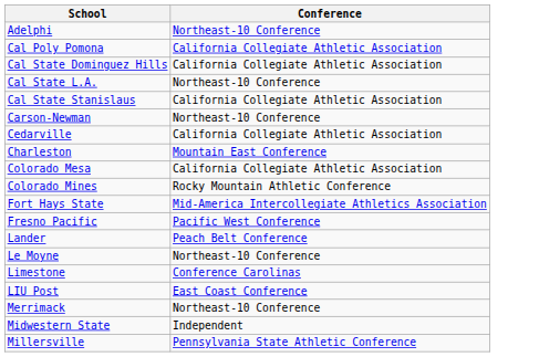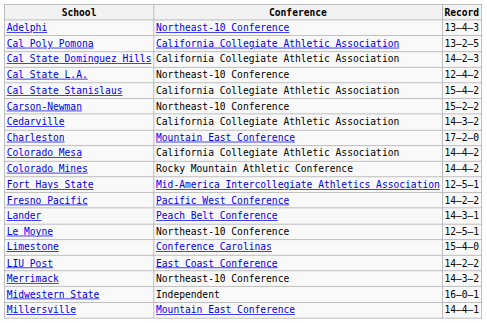 <table class="wikitable">
 <tr>
 <th>School</th>
 <th>Conference</th>
+<th>Record</th>
 </tr>
 <tr>
 <td><a href='#'>Adelphi</a></td>
 <td><a href='#'>Northeast-10 Conference</a></td>
+<td>13–4–3</td>
 </tr>
 <tr>
 <td><a href='#'>Cal Poly Pomona</a></td>
 <td><a href='#'>California Collegiate Athletic Association</a></td>
+<td>13–2–5</td>
 </tr>
 <tr>
 <td><a href='#'>Cal State Dominguez Hills</a></td>
 <td>California Collegiate Athletic Association</td>
+<td>14–2–3</td>
 </tr>
 <tr>
 <td><a href='#'>Cal State L.A.</a></td>
 <td>Northeast-10 Conference</td>
+<td>12–4–2</td>
 </tr>
 <tr>
 <td><a href='#'>Cal State Stanislaus</a></td>
 <td>California Collegiate Athletic Association</td>
+<td>15–4–2</td>
 </tr>
 <tr>
 <td><a href='#'>Carson-Newman</a></td>
 <td>Northeast-10 Conference</td>
+<td>15–2–2</td>
 </tr>
 <tr>
 <td><a href='#'>Cedarville</a></td>
 <td>California Collegiate Athletic Association</td>
+<td>14–3–2</td>
 </tr>
 <tr>
 <td><a href='#'>Charleston</a></td>
 <td><a href='#'>Mountain East Conference</a></td>
+<td>17–2–0</td>
 </tr>
 <tr>
 <td><a href='#'>Colorado Mesa</a></td>
 <td>California Collegiate Athletic Association</td>
+<td>14–4–2</td>
 </tr>
 <tr>
 <td><a href='#'>Colorado Mines</a></td>
 <td>Rocky Mountain Athletic Conference</td>
+<td>14–4–2</td>
 </tr>
 <tr>
 <td><a href='#'>Fort Hays State</a></td>
 <td><a href='#'>Mid-America Intercollegiate Athletics Association</a></td>
+<td>12–5–1</td>
 </tr>
 <tr>
 <td><a href='#'>Fresno Pacific</a></td>
 <td><a href='#'>Pacific West Conference</a></td>
+<td>14–2–2</td>
 </tr>
 <tr>
 <td><a href='#'>Lander</a></td>
 <td><a href='#'>Peach Belt Conference</a></td>
+<td>14–3–1</td>
 </tr>
 <tr>
 <td><a href='#'>Le Moyne</a></td>
 <td>Northeast-10 Conference</td>
+<td>12–5–1</td>
 </tr>
 <tr>
 <td><a href='#'>Limestone</a></td>
 <td><a href='#'>Conference Carolinas</a></td>
+<td>15–4–0</td>
 </tr>
 <tr>
 <td><a href='#'>LIU Post</a></td>
 <td><a href='#'>East Coast Conference</a></td>
+<td>14–2–2</td>
 </tr>
 <tr>
 <td><a href='#'>Merrimack</a></td>
 <td>Northeast-10 Conference</td>
+<td>14–3–2</td>
 </tr>
 <tr>
 <td><a href='#'>Midwestern State</a></td>
 <td>Independent</td>
+<td>16–0–1</td>
 </tr>
 <tr>
 <td><a href='#'>Millersville</a></td>
-<td><a href='#'>Pennsylvania State Athletic Conference</a></td>
+<td><a href='#'>Mountain East Conference</a></td>
+<td>14–4–1</td>
 </tr>
 </table>
